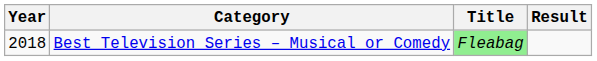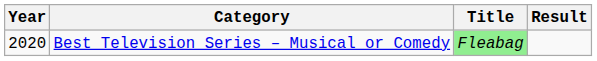 <table class="wikitable">
 <tr>
 <th>Year</th>
 <th>Category</th>
 <th>Title</th>
 <th>Result</th>
 </tr>
 <tr>
-<td>2018</td>
+<td>2020</td>
 <td><a href='#'>Best Television Series – Musical or Comedy</a></td>
 <td style="background: lightgreen;"><em>Fleabag</em></td>
 <td></td>
 </tr>
 </table>
